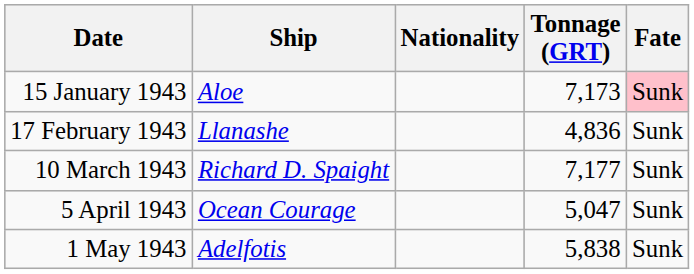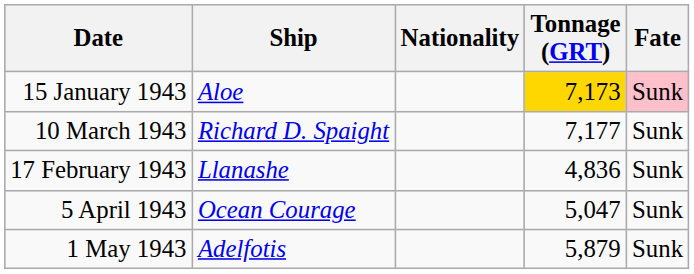 <table class="wikitable sortable" style="margin: 1em auto 1em auto;" style="margin: 1em auto 1em auto;"|->
 <tr>
 <th>Date</th>
 <th>Ship</th>
 <th>Nationality</th>
 <th>Tonnage<br>(<a href='#'>GRT</a>)</th>
 <th>Fate</th>
 </tr>
 <tr>
 <td align="right">15 January 1943</td>
 <td align="left"><a href='#'><em>Aloe</em></a></td>
 <td align="left"></td>
-<td align="right">7,173</td>
+<td align="right" style="background: gold;">7,173</td>
 <td align="left" style="background: pink;">Sunk</td>
+</tr>
+<tr>
+<td align="right">10 March 1943</td>
+<td align="left"><a href='#'><em>Richard D. Spaight</em></a></td>
+<td align="left"></td>
+<td align="right">7,177</td>
+<td align="left">Sunk</td>
 </tr>
 <tr>
 <td align="right">17 February 1943</td>
 <td align="left"><a href='#'><em>Llanashe</em></a></td>
 <td align="left"></td>
 <td align="right">4,836</td>
-<td align="left">Sunk</td>
-</tr>
-<tr>
-<td align="right">10 March 1943</td>
-<td align="left"><a href='#'><em>Richard D. Spaight</em></a></td>
-<td align="left"></td>
-<td align="right">7,177</td>
 <td align="left">Sunk</td>
 </tr>
 <tr>
 <td align="right">5 April 1943</td>
 <td align="left"><a href='#'><em>Ocean Courage</em></a></td>
 <td align="left"></td>
 <td align="right">5,047</td>
 <td align="left">Sunk</td>
 </tr>
 <tr>
 <td align="right">1 May 1943</td>
 <td align="left"><a href='#'><em>Adelfotis</em></a></td>
 <td align="left"></td>
-<td align="right">5,838</td>
+<td align="right">5,879</td>
 <td align="left">Sunk</td>
 </tr>
 </table>
